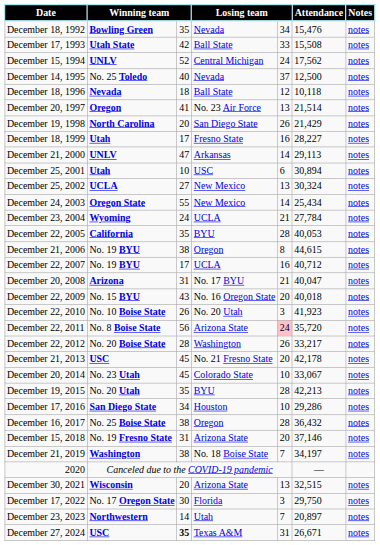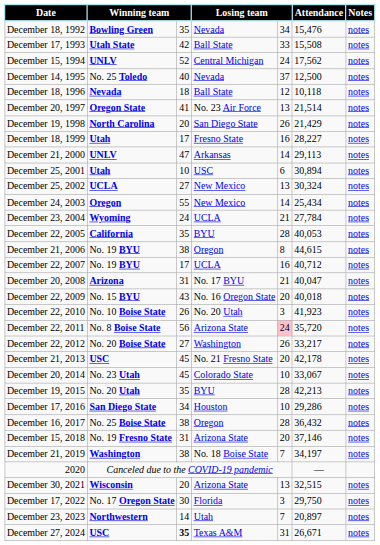 <table class="wikitable">
 <tr>
 <th style="background:#000000; color:#FFFFFF; border: 2px solid #ACE5EE;">Date</th>
 <th style="background:#000000; color:#FFFFFF; border: 2px solid #ACE5EE;" colspan=2>Winning team</th>
 <th style="background:#000000; color:#FFFFFF; border: 2px solid #ACE5EE;" colspan=2>Losing team</th>
 <th style="background:#000000; color:#FFFFFF; border: 2px solid #ACE5EE;">Attendance</th>
 <th style="background:#000000; color:#FFFFFF; border: 2px solid #ACE5EE;">Notes</th>
 </tr>
 <tr>
 <td>December 18, 1992</td>
 <td><strong><a href='#'>Bowling Green</a></strong></td>
 <td>35</td>
 <td><a href='#'>Nevada</a></td>
 <td>34</td>
 <td>15,476</td>
 <td><a href='#'>notes</a></td>
 </tr>
 <tr>
 <td>December 17, 1993</td>
 <td><strong><a href='#'>Utah State</a></strong></td>
 <td>42</td>
 <td><a href='#'>Ball State</a></td>
 <td>33</td>
 <td>15,508</td>
 <td><a href='#'>notes</a></td>
 </tr>
 <tr>
 <td>December 15, 1994</td>
 <td><strong><a href='#'>UNLV</a></strong></td>
 <td>52</td>
 <td><a href='#'>Central Michigan</a></td>
 <td>24</td>
 <td>17,562</td>
 <td><a href='#'>notes</a></td>
 </tr>
 <tr>
 <td>December 14, 1995</td>
 <td>No. 25 <strong><a href='#'>Toledo</a></strong></td>
 <td>40</td>
 <td><a href='#'>Nevada</a></td>
 <td>37 </td>
 <td>12,500</td>
 <td><a href='#'>notes</a></td>
 </tr>
 <tr>
 <td>December 18, 1996</td>
 <td><strong><a href='#'>Nevada</a></strong></td>
 <td>18</td>
 <td><a href='#'>Ball State</a></td>
 <td>12</td>
 <td>10,118</td>
 <td><a href='#'>notes</a></td>
 </tr>
 <tr>
 <td>December 20, 1997</td>
-<td><strong><a href='#'>Oregon</a></strong></td>
+<td><strong><a href='#'>Oregon State</a></strong></td>
 <td>41</td>
 <td>No. 23 <a href='#'>Air Force</a></td>
 <td>13</td>
 <td>21,514</td>
 <td><a href='#'>notes</a></td>
 </tr>
 <tr>
 <td>December 19, 1998</td>
 <td><strong><a href='#'>North Carolina</a></strong></td>
 <td>20</td>
 <td><a href='#'>San Diego State</a></td>
 <td>26</td>
 <td>21,429</td>
 <td><a href='#'>notes</a></td>
 </tr>
 <tr>
 <td>December 18, 1999</td>
 <td><strong><a href='#'>Utah</a></strong></td>
 <td>17</td>
 <td><a href='#'>Fresno State</a></td>
 <td>16</td>
 <td>28,227</td>
 <td><a href='#'>notes</a></td>
 </tr>
 <tr>
 <td>December 21, 2000</td>
 <td><strong><a href='#'>UNLV</a></strong></td>
 <td>47</td>
 <td><a href='#'>Arkansas</a></td>
 <td>14</td>
 <td>29,113</td>
 <td><a href='#'>notes</a></td>
 </tr>
 <tr>
 <td>December 25, 2001</td>
 <td><strong><a href='#'>Utah</a></strong></td>
 <td>10</td>
 <td><a href='#'>USC</a></td>
 <td>6</td>
 <td>30,894</td>
 <td><a href='#'>notes</a></td>
 </tr>
 <tr>
 <td>December 25, 2002</td>
 <td><strong><a href='#'>UCLA</a></strong></td>
 <td>27</td>
 <td><a href='#'>New Mexico</a></td>
 <td>13</td>
 <td>30,324</td>
 <td><a href='#'>notes</a></td>
 </tr>
 <tr>
 <td>December 24, 2003</td>
-<td><strong><a href='#'>Oregon State</a></strong></td>
+<td><strong><a href='#'>Oregon</a></strong></td>
 <td>55</td>
 <td><a href='#'>New Mexico</a></td>
 <td>14</td>
 <td>25,434</td>
 <td><a href='#'>notes</a></td>
 </tr>
 <tr>
 <td>December 23, 2004</td>
 <td><strong><a href='#'>Wyoming</a></strong></td>
 <td>24</td>
 <td><a href='#'>UCLA</a></td>
 <td>21</td>
 <td>27,784</td>
 <td><a href='#'>notes</a></td>
 </tr>
 <tr>
 <td>December 22, 2005</td>
 <td><strong><a href='#'>California</a></strong></td>
 <td>35</td>
 <td><a href='#'>BYU</a></td>
 <td>28</td>
 <td>40,053</td>
 <td><a href='#'>notes</a></td>
 </tr>
 <tr>
 <td>December 21, 2006</td>
 <td>No. 19 <strong><a href='#'>BYU</a></strong></td>
 <td>38</td>
 <td><a href='#'>Oregon</a></td>
 <td>8</td>
 <td>44,615</td>
 <td><a href='#'>notes</a></td>
 </tr>
 <tr>
 <td>December 22, 2007</td>
 <td>No. 19 <strong><a href='#'>BYU</a></strong></td>
 <td>17</td>
 <td><a href='#'>UCLA</a></td>
 <td>16</td>
 <td>40,712</td>
 <td><a href='#'>notes</a></td>
 </tr>
 <tr>
 <td>December 20, 2008</td>
 <td><strong><a href='#'>Arizona</a></strong></td>
 <td>31</td>
 <td>No. 17 <a href='#'>BYU</a></td>
 <td>21</td>
 <td>40,047</td>
 <td><a href='#'>notes</a></td>
 </tr>
 <tr>
 <td>December 22, 2009</td>
 <td>No. 15 <strong><a href='#'>BYU</a></strong></td>
 <td>43</td>
 <td>No. 16 <a href='#'>Oregon State</a></td>
 <td>20</td>
 <td>40,018</td>
 <td><a href='#'>notes</a></td>
 </tr>
 <tr>
 <td>December 22, 2010</td>
 <td>No. 10 <strong><a href='#'>Boise State</a></strong></td>
 <td>26</td>
 <td>No. 20 <a href='#'>Utah</a></td>
 <td>3</td>
 <td>41,923</td>
 <td><a href='#'>notes</a></td>
 </tr>
 <tr>
 <td>December 22, 2011</td>
 <td>No. 8 <strong><a href='#'>Boise State</a></strong></td>
 <td>56</td>
 <td><a href='#'>Arizona State</a></td>
 <td style="background: pink;">24</td>
 <td>35,720</td>
 <td><a href='#'>notes</a></td>
 </tr>
 <tr>
 <td>December 22, 2012</td>
 <td>No. 20 <strong><a href='#'>Boise State</a></strong></td>
-<td>28</td>
+<td>27</td>
 <td><a href='#'>Washington</a></td>
 <td>26</td>
 <td>33,217</td>
 <td><a href='#'>notes</a></td>
 </tr>
 <tr>
 <td>December 21, 2013</td>
 <td><strong><a href='#'>USC</a></strong></td>
 <td>45</td>
 <td>No. 21 <a href='#'>Fresno State</a></td>
 <td>20</td>
 <td>42,178</td>
 <td><a href='#'>notes</a></td>
 </tr>
 <tr>
 <td>December 20, 2014</td>
 <td>No. 23 <strong><a href='#'>Utah</a></strong></td>
 <td>45</td>
 <td><a href='#'>Colorado State</a></td>
 <td>10</td>
 <td>33,067</td>
 <td><a href='#'>notes</a></td>
 </tr>
 <tr>
 <td>December 19, 2015</td>
 <td>No. 20 <strong><a href='#'>Utah</a></strong></td>
 <td>35</td>
 <td><a href='#'>BYU</a></td>
 <td>28</td>
 <td>42,213</td>
 <td><a href='#'>notes</a></td>
 </tr>
 <tr>
 <td>December 17, 2016</td>
 <td><strong><a href='#'>San Diego State</a></strong></td>
 <td>34</td>
 <td><a href='#'>Houston</a></td>
 <td>10</td>
 <td>29,286</td>
 <td><a href='#'>notes</a></td>
 </tr>
 <tr>
 <td>December 16, 2017</td>
 <td>No. 25 <strong><a href='#'>Boise State</a></strong></td>
 <td>38</td>
 <td><a href='#'>Oregon</a></td>
 <td>28</td>
 <td>36,432</td>
 <td><a href='#'>notes</a></td>
 </tr>
 <tr>
 <td>December 15, 2018</td>
 <td>No. 19 <strong><a href='#'>Fresno State</a></strong></td>
 <td>31</td>
 <td><a href='#'>Arizona State</a></td>
 <td>20</td>
 <td>37,146</td>
 <td><a href='#'>notes</a></td>
 </tr>
 <tr>
 <td>December 21, 2019</td>
 <td><strong><a href='#'>Washington</a></strong></td>
 <td>38</td>
 <td>No. 18 <a href='#'>Boise State</a></td>
 <td>7</td>
 <td>34,197</td>
 <td><a href='#'>notes</a></td>
 </tr>
 <tr>
 <td align=right>2020</td>
 <td colspan=4 style="text-align:center"><em>Canceled due to the <a href='#'>COVID-19 pandemic</a></em></td>
 <td align=center>—</td>
 <td></td>
 </tr>
 <tr>
 <td>December 30, 2021</td>
 <td><strong><a href='#'>Wisconsin</a></strong></td>
 <td>20</td>
 <td><a href='#'>Arizona State</a></td>
 <td>13</td>
 <td>32,515</td>
 <td><a href='#'>notes</a></td>
 </tr>
 <tr>
 <td>December 17, 2022</td>
 <td>No. 17 <strong><a href='#'>Oregon State</a></strong></td>
 <td>30</td>
 <td><a href='#'>Florida</a></td>
 <td>3</td>
 <td>29,750</td>
 <td><a href='#'>notes</a></td>
 </tr>
 <tr>
 <td>December 23, 2023</td>
 <td><strong><a href='#'>Northwestern</a></strong></td>
 <td>14</td>
 <td><a href='#'>Utah</a></td>
 <td>7</td>
 <td>20,897</td>
 <td><a href='#'>notes</a></td>
 </tr>
 <tr>
 <td>December 27, 2024</td>
 <td><strong><a href='#'>USC</a></strong></td>
 <td><strong>35</strong></td>
 <td><a href='#'>Texas A&M</a></td>
 <td>31</td>
 <td>26,671</td>
 <td><a href='#'>notes</a></td>
 </tr>
 </table>
